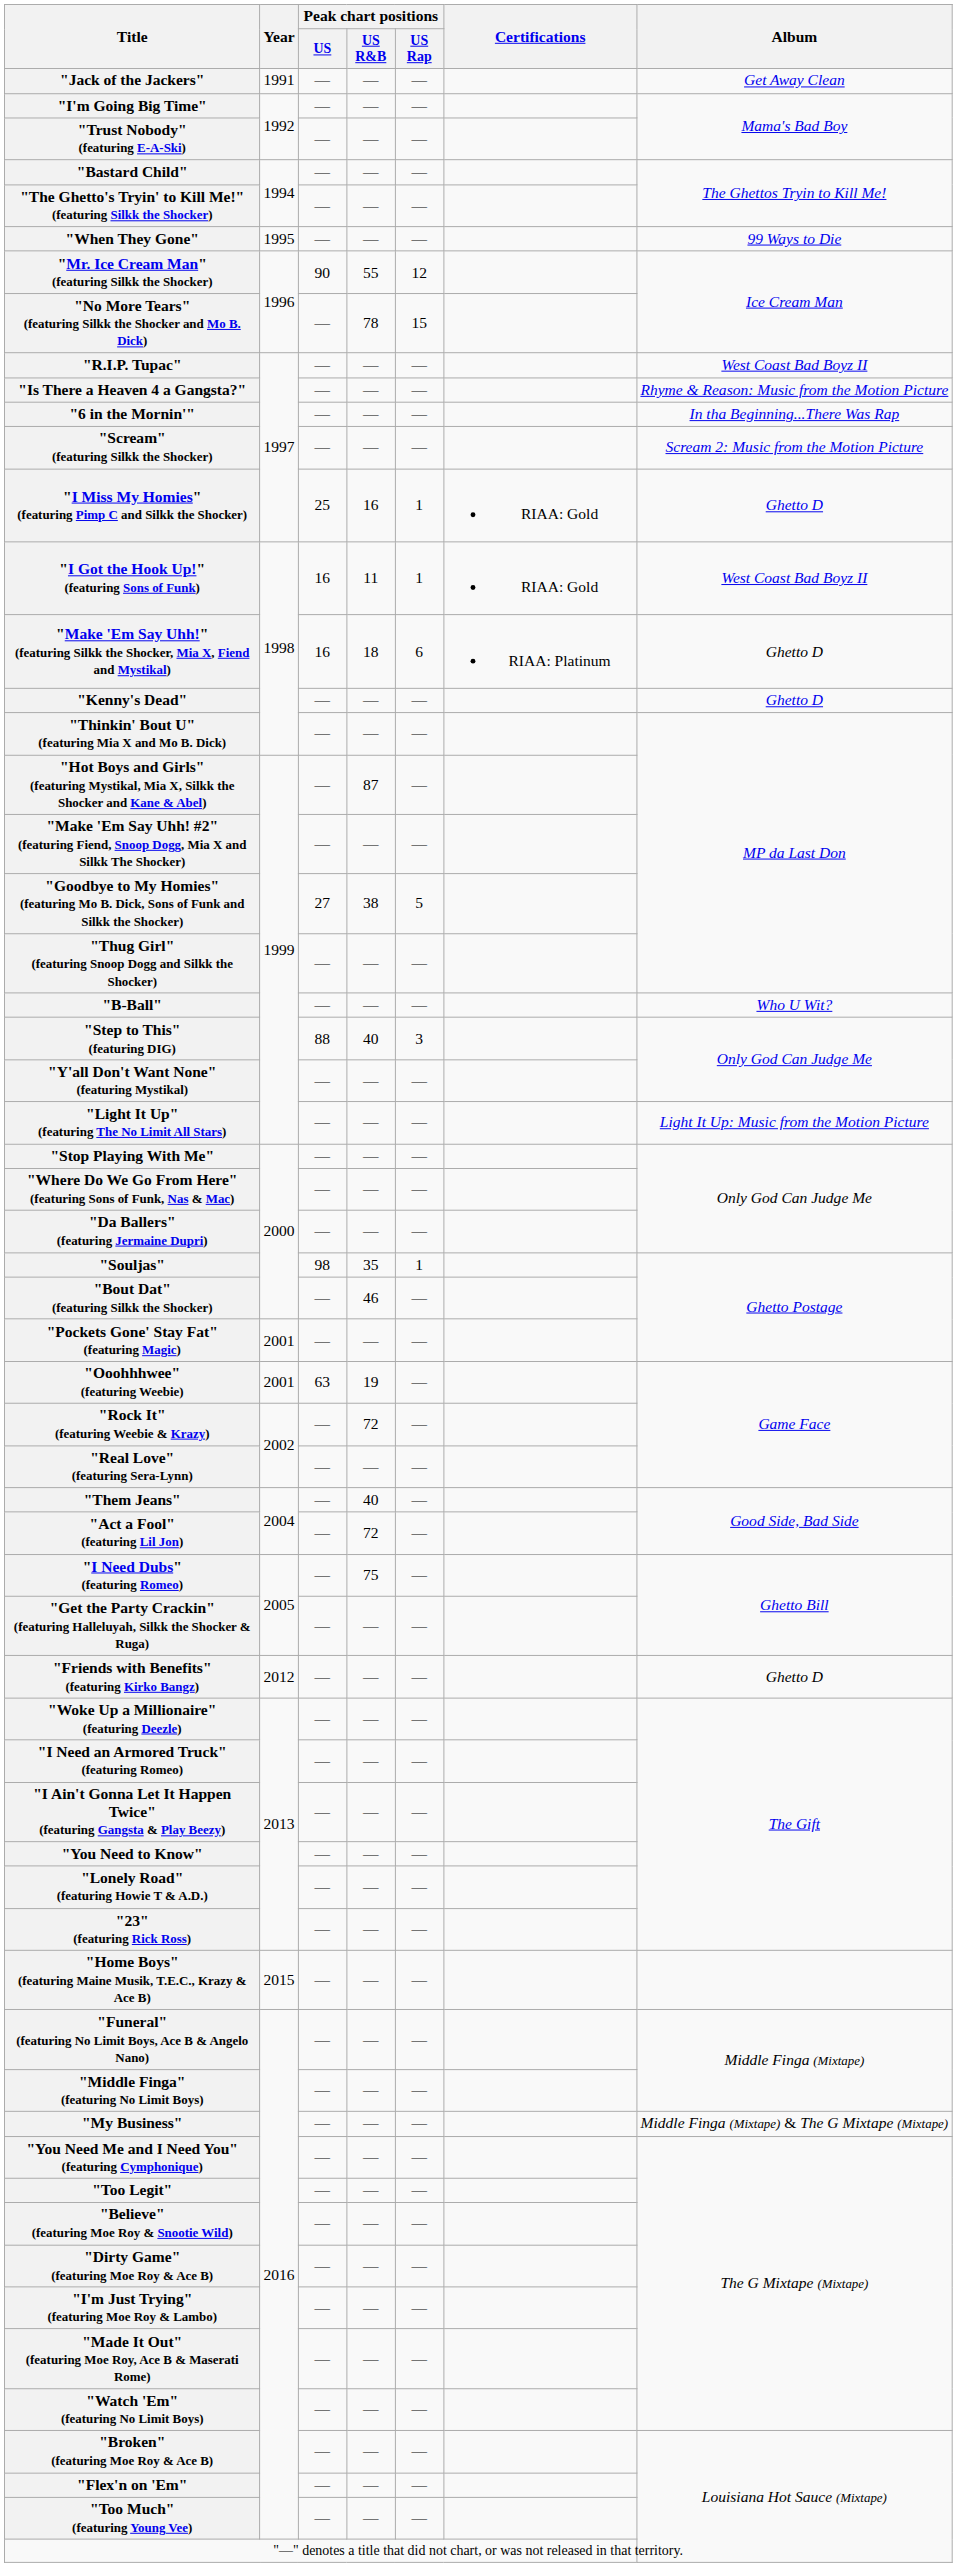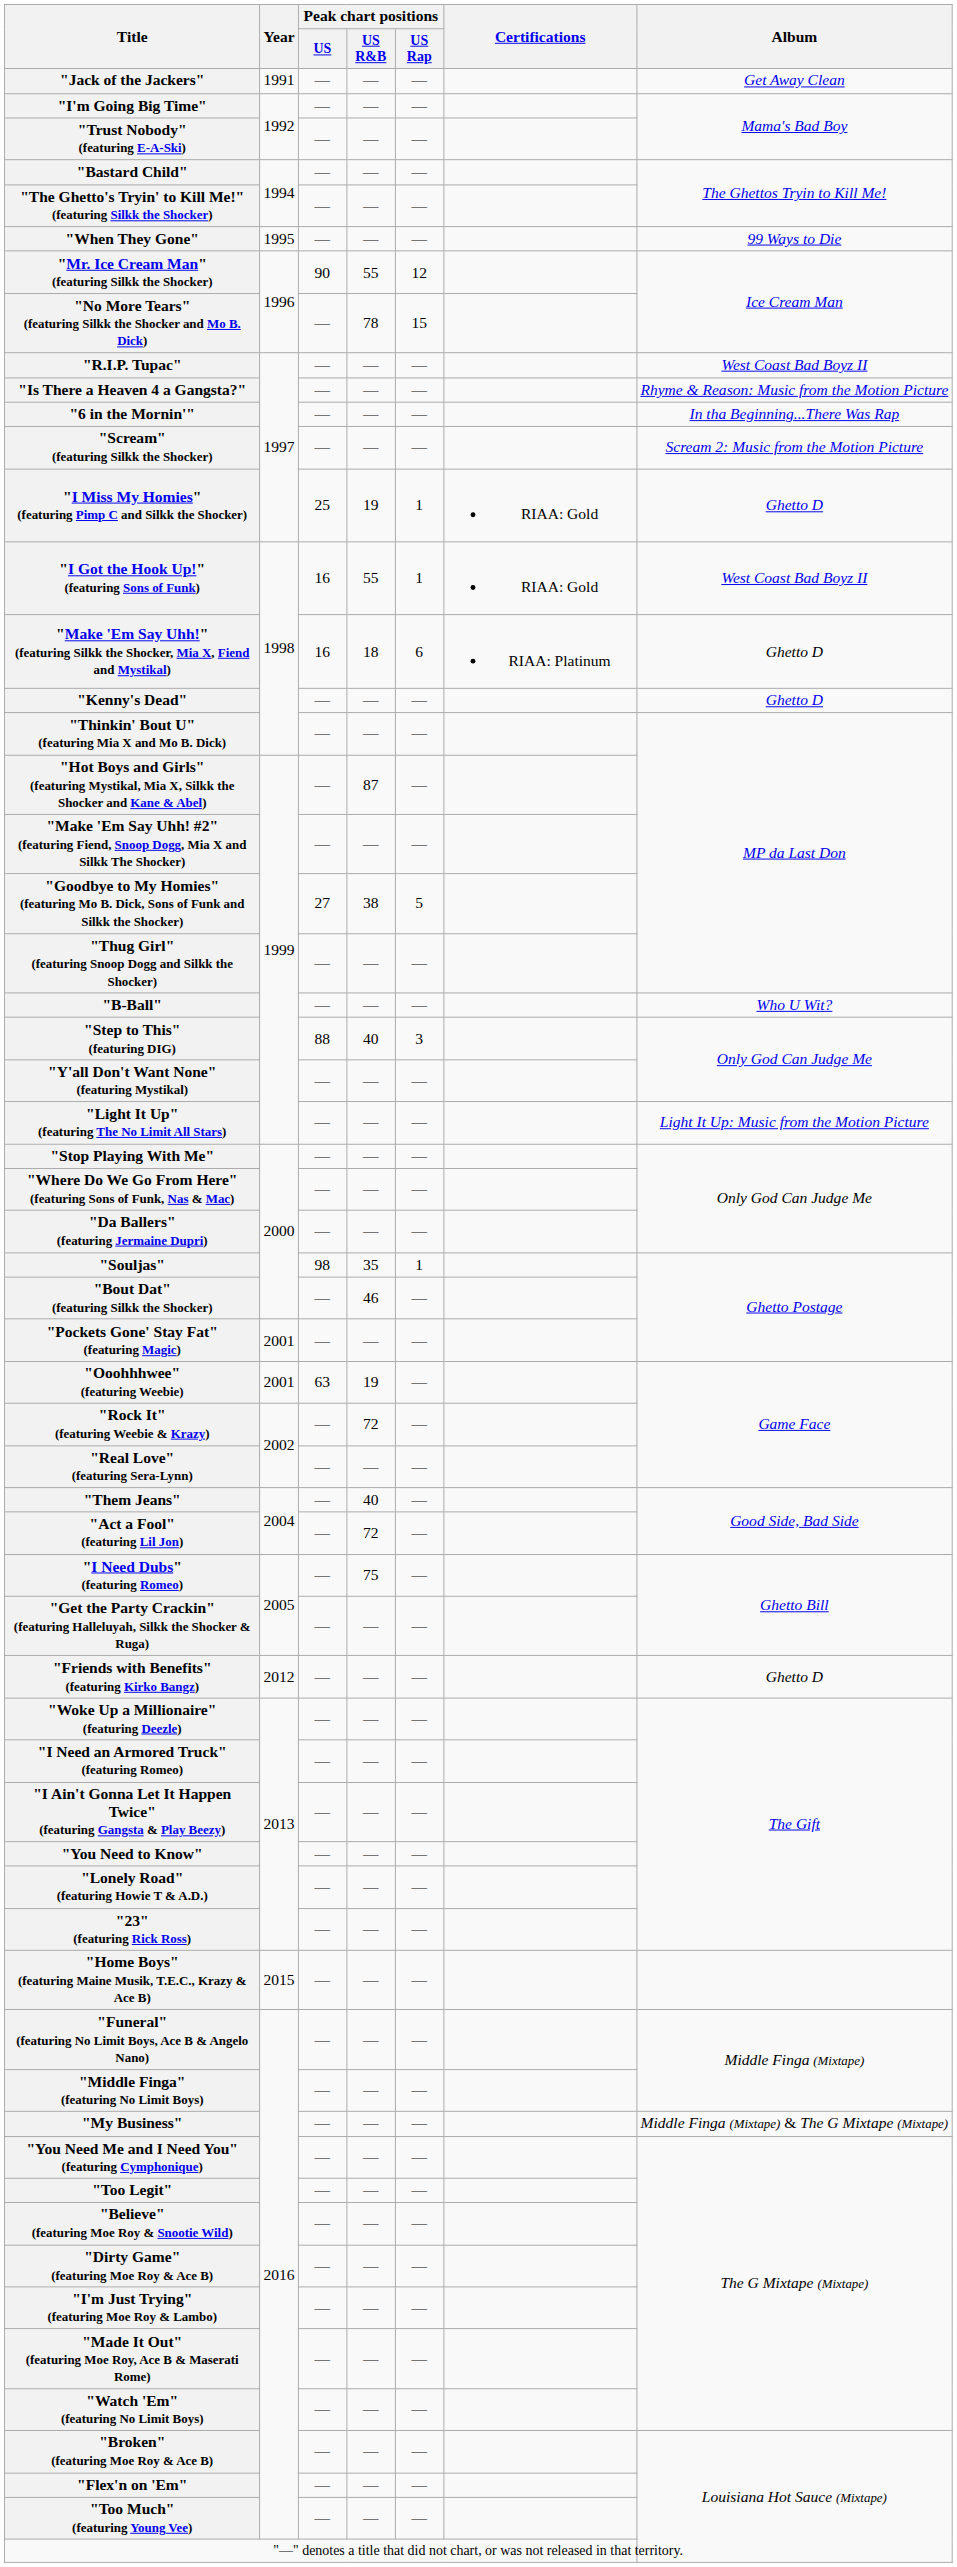 <table class="wikitable plainrowheaders" style="text-align:center;">
 <tr>
 <th scope="col" rowspan="2" style="width:16em;">Title</th>
 <th scope="col" rowspan="2">Year</th>
 <th scope="col" colspan="3">Peak chart positions</th>
 <th scope="col" rowspan="2" style="width:12em;"><a href='#'>Certifications</a></th>
 <th scope="col" rowspan="2">Album</th>
 </tr>
 <tr>
 <th style="width:3em; font-size:90%"><a href='#'>US</a></th>
 <th style="width:3em; font-size:90%"><a href='#'>US<br>R&B</a></th>
 <th style="width:3em; font-size:90%"><a href='#'>US<br>Rap</a></th>
 </tr>
 <tr>
 <th scope="row">"Jack of the Jackers"</th>
 <td>1991</td>
 <td>—</td>
 <td>—</td>
 <td>—</td>
 <td></td>
 <td><em><a href='#'>Get Away Clean</a></em></td>
 </tr>
 <tr>
 <th scope="row">"I'm Going Big Time"</th>
 <td rowspan="2">1992</td>
 <td>—</td>
 <td>—</td>
 <td>—</td>
 <td></td>
 <td rowspan="2"><em><a href='#'>Mama's Bad Boy</a></em></td>
 </tr>
 <tr>
 <th scope="row">"Trust Nobody"<br><small>(featuring <a href='#'>E-A-Ski</a>)</small></th>
 <td>—</td>
 <td>—</td>
 <td>—</td>
 <td></td>
 </tr>
 <tr>
 <th scope="row">"Bastard Child"</th>
 <td rowspan="2">1994</td>
 <td>—</td>
 <td>—</td>
 <td>—</td>
 <td></td>
 <td rowspan="2"><em><a href='#'>The Ghettos Tryin to Kill Me!</a></em></td>
 </tr>
 <tr>
 <th scope="row">"The Ghetto's Tryin' to Kill Me!"<br><small>(featuring <a href='#'>Silkk the Shocker</a>)</small></th>
 <td>—</td>
 <td>—</td>
 <td>—</td>
 <td></td>
 </tr>
 <tr>
 <th scope="row">"When They Gone"</th>
 <td>1995</td>
 <td>—</td>
 <td>—</td>
 <td>—</td>
 <td></td>
 <td><em><a href='#'>99 Ways to Die</a></em></td>
 </tr>
 <tr>
 <th scope="row">"<a href='#'>Mr. Ice Cream Man</a>"<br><small>(featuring Silkk the Shocker)</small></th>
 <td rowspan="2">1996</td>
 <td>90</td>
 <td>55</td>
 <td>12</td>
 <td></td>
 <td rowspan="2"><em><a href='#'>Ice Cream Man</a></em></td>
 </tr>
 <tr>
 <th scope="row">"No More Tears"<br><small>(featuring Silkk the Shocker and <a href='#'>Mo B. Dick</a>)</small></th>
 <td>—</td>
 <td>78</td>
 <td>15</td>
 <td></td>
 </tr>
 <tr>
 <th scope="row">"R.I.P. Tupac"</th>
 <td rowspan="5">1997</td>
 <td>—</td>
 <td>—</td>
 <td>—</td>
 <td></td>
 <td><em><a href='#'>West Coast Bad Boyz II</a></em></td>
 </tr>
 <tr>
 <th scope="row">"Is There a Heaven 4 a Gangsta?"</th>
 <td>—</td>
 <td>—</td>
 <td>—</td>
 <td></td>
 <td><em><a href='#'>Rhyme & Reason: Music from the Motion Picture</a></em></td>
 </tr>
 <tr>
 <th scope="row">"6 in the Mornin'"</th>
 <td>—</td>
 <td>—</td>
 <td>—</td>
 <td></td>
 <td><em><a href='#'>In tha Beginning...There Was Rap</a></em></td>
 </tr>
 <tr>
 <th scope="row">"Scream"<br><small>(featuring Silkk the Shocker)</small></th>
 <td>—</td>
 <td>—</td>
 <td>—</td>
 <td></td>
 <td><em><a href='#'>Scream 2: Music from the Motion Picture</a></em></td>
 </tr>
 <tr>
 <th scope="row">"<a href='#'>I Miss My Homies</a>"<br><small>(featuring <a href='#'>Pimp C</a> and Silkk the Shocker)</small></th>
 <td>25</td>
-<td>16</td>
+<td>19</td>
 <td>1</td>
 <td><br><ul><li>RIAA: Gold</li></ul></td>
 <td><em><a href='#'>Ghetto D</a></em></td>
 </tr>
 <tr>
 <th scope="row">"<a href='#'>I Got the Hook Up!</a>"<br><small>(featuring <a href='#'>Sons of Funk</a>)</small></th>
 <td rowspan="4">1998</td>
 <td>16</td>
-<td>11</td>
+<td>55</td>
 <td>1</td>
 <td><br><ul><li>RIAA: Gold</li></ul></td>
 <td><em><a href='#'>West Coast Bad Boyz II</a></em></td>
 </tr>
 <tr>
 <th scope="row">"<a href='#'>Make 'Em Say Uhh!</a>"<br><small>(featuring Silkk the Shocker, <a href='#'>Mia X</a>, <a href='#'>Fiend</a> and <a href='#'>Mystikal</a>)</small></th>
 <td>16</td>
 <td>18</td>
 <td>6</td>
 <td><br><ul><li>RIAA: Platinum</li></ul></td>
 <td><em>Ghetto D</em></td>
 </tr>
 <tr>
 <th scope="row">"Kenny's Dead"</th>
 <td>—</td>
 <td>—</td>
 <td>—</td>
 <td></td>
 <td><em><a href='#'>Ghetto D</a></em></td>
 </tr>
 <tr>
 <th scope="row">"Thinkin' Bout U"<br><small>(featuring Mia X and Mo B. Dick)</small></th>
 <td>—</td>
 <td>—</td>
 <td>—</td>
 <td></td>
 <td rowspan="5"><em><a href='#'>MP da Last Don</a></em></td>
 </tr>
 <tr>
 <th scope="row">"Hot Boys and Girls" <br><small>(featuring Mystikal, Mia X, Silkk the Shocker and <a href='#'>Kane & Abel</a>)</small></th>
 <td rowspan="8">1999</td>
 <td>—</td>
 <td>87</td>
 <td>—</td>
 <td></td>
 </tr>
 <tr>
 <th scope="row">"Make 'Em Say Uhh! #2"<br><small>(featuring Fiend, <a href='#'>Snoop Dogg</a>, Mia X and Silkk The Shocker)</small></th>
 <td>—</td>
 <td>—</td>
 <td>—</td>
 <td></td>
 </tr>
 <tr>
 <th scope="row">"Goodbye to My Homies"<br><small>(featuring Mo B. Dick, Sons of Funk and Silkk the Shocker)</small></th>
 <td>27</td>
 <td>38</td>
 <td>5</td>
 <td></td>
 </tr>
 <tr>
 <th scope="row">"Thug Girl"<br><small>(featuring Snoop Dogg and Silkk the Shocker)</small></th>
 <td>—</td>
 <td>—</td>
 <td>—</td>
 <td></td>
 </tr>
 <tr>
 <th scope="row">"B-Ball"</th>
 <td>—</td>
 <td>—</td>
 <td>—</td>
 <td></td>
 <td><em><a href='#'>Who U Wit?</a></em></td>
 </tr>
 <tr>
 <th scope="row">"Step to This"<br><small>(featuring DIG)</small></th>
 <td>88</td>
 <td>40</td>
 <td>3</td>
 <td></td>
 <td rowspan="2"><em><a href='#'>Only God Can Judge Me</a></em></td>
 </tr>
 <tr>
 <th scope="row">"Y'all Don't Want None"<br><small>(featuring Mystikal)</small></th>
 <td>—</td>
 <td>—</td>
 <td>—</td>
 <td></td>
 </tr>
 <tr>
 <th scope="row">"Light It Up"<br><small>(featuring <a href='#'>The No Limit All Stars</a>)</small></th>
 <td>—</td>
 <td>—</td>
 <td>—</td>
 <td></td>
 <td><em><a href='#'>Light It Up: Music from the Motion Picture</a></em></td>
 </tr>
 <tr>
 <th scope="row">"Stop Playing With Me"</th>
 <td rowspan="5">2000</td>
 <td>—</td>
 <td>—</td>
 <td>—</td>
 <td></td>
 <td rowspan="3"><em>Only God Can Judge Me</em></td>
 </tr>
 <tr>
 <th scope="row">"Where Do We Go From Here"<br><small>(featuring Sons of Funk, <a href='#'>Nas</a> & <a href='#'>Mac</a>)</small></th>
 <td>—</td>
 <td>—</td>
 <td>—</td>
 <td></td>
 </tr>
 <tr>
 <th scope="row">"Da Ballers"<br><small>(featuring <a href='#'>Jermaine Dupri</a>)</small></th>
 <td>—</td>
 <td>—</td>
 <td>—</td>
 <td></td>
 </tr>
 <tr>
 <th scope="row">"Souljas"</th>
 <td>98</td>
 <td>35</td>
 <td>1</td>
 <td></td>
 <td rowspan="3"><em><a href='#'>Ghetto Postage</a></em></td>
 </tr>
 <tr>
 <th scope="row">"Bout Dat"<br><small>(featuring Silkk the Shocker)</small></th>
 <td>—</td>
 <td>46</td>
 <td>—</td>
 <td></td>
 </tr>
 <tr>
 <th scope="row">"Pockets Gone' Stay Fat"<br><small>(featuring <a href='#'>Magic</a>)</small></th>
 <td>2001</td>
 <td>—</td>
 <td>—</td>
 <td>—</td>
 <td></td>
 </tr>
 <tr>
 <th scope="row">"Ooohhhwee"<br><small>(featuring Weebie)</small></th>
 <td>2001</td>
 <td>63</td>
 <td>19</td>
 <td>—</td>
 <td></td>
 <td rowspan="3"><em><a href='#'>Game Face</a></em></td>
 </tr>
 <tr>
 <th scope="row">"Rock It"<br><small>(featuring Weebie & <a href='#'>Krazy</a>)</small></th>
 <td rowspan="2">2002</td>
 <td>—</td>
 <td>72</td>
 <td>—</td>
 <td></td>
 </tr>
 <tr>
 <th scope="row">"Real Love"<br><small>(featuring Sera-Lynn)</small></th>
 <td>—</td>
 <td>—</td>
 <td>—</td>
 <td></td>
 </tr>
 <tr>
 <th scope="row">"Them Jeans"</th>
 <td rowspan="2">2004</td>
 <td>—</td>
 <td>40</td>
 <td>—</td>
 <td></td>
 <td rowspan="2"><em><a href='#'>Good Side, Bad Side</a></em></td>
 </tr>
 <tr>
 <th scope="row">"Act a Fool"<br><small>(featuring <a href='#'>Lil Jon</a>)</small></th>
 <td>—</td>
 <td>72</td>
 <td>—</td>
 <td></td>
 </tr>
 <tr>
 <th scope="row">"<a href='#'>I Need Dubs</a>"<br><small>(featuring <a href='#'>Romeo</a>)</small></th>
 <td rowspan="2">2005</td>
 <td>—</td>
 <td>75</td>
 <td>—</td>
 <td></td>
 <td rowspan="2"><em><a href='#'>Ghetto Bill</a></em></td>
 </tr>
 <tr>
 <th scope="row">"Get the Party Crackin"<br><small>(featuring Halleluyah, Silkk the Shocker & Ruga)</small></th>
 <td>—</td>
 <td>—</td>
 <td>—</td>
 <td></td>
 </tr>
 <tr>
 <th scope="row">"Friends with Benefits" <br><small>(featuring <a href='#'>Kirko Bangz</a>)</small></th>
 <td>2012</td>
 <td>—</td>
 <td>—</td>
 <td>—</td>
 <td></td>
 <td><em>Ghetto D</em></td>
 </tr>
 <tr>
 <th scope="row">"Woke Up a Millionaire"<br><small>(featuring <a href='#'>Deezle</a>)</small></th>
 <td rowspan="6">2013</td>
 <td>—</td>
 <td>—</td>
 <td>—</td>
 <td></td>
 <td rowspan="6"><em><a href='#'>The Gift</a></em></td>
 </tr>
 <tr>
 <th scope="row">"I Need an Armored Truck"<br><small>(featuring Romeo)</small></th>
 <td>—</td>
 <td>—</td>
 <td>—</td>
 <td></td>
 </tr>
 <tr>
 <th scope="row">"I Ain't Gonna Let It Happen Twice"<br><small>(featuring <a href='#'>Gangsta</a> & <a href='#'>Play Beezy</a>)</small></th>
 <td>—</td>
 <td>—</td>
 <td>—</td>
 <td></td>
 </tr>
 <tr>
 <th scope="row">"You Need to Know"</th>
 <td>—</td>
 <td>—</td>
 <td>—</td>
 <td></td>
 </tr>
 <tr>
 <th scope="row">"Lonely Road"<br><small>(featuring Howie T & A.D.)</small></th>
 <td>—</td>
 <td>—</td>
 <td>—</td>
 <td></td>
 </tr>
 <tr>
 <th scope="row">"23"<br><small>(featuring <a href='#'>Rick Ross</a>)</small></th>
 <td>—</td>
 <td>—</td>
 <td>—</td>
 <td></td>
 </tr>
 <tr>
 <th scope="row">"Home Boys"<br><small>(featuring Maine Musik, T.E.C., Krazy & Ace B)</small></th>
 <td rowspan="1">2015</td>
 <td>—</td>
 <td>—</td>
 <td>—</td>
 <td></td>
 <td></td>
 </tr>
 <tr>
 <th scope="row">"Funeral"<br><small>(featuring No Limit Boys, Ace B & Angelo Nano)</small></th>
 <td rowspan="13">2016</td>
 <td>—</td>
 <td>—</td>
 <td>—</td>
 <td></td>
 <td rowspan="2"><em>Middle Finga <small>(Mixtape)</small></em></td>
 </tr>
 <tr>
 <th scope="row">"Middle Finga"<br><small>(featuring No Limit Boys)</small></th>
 <td>—</td>
 <td>—</td>
 <td>—</td>
 <td></td>
 </tr>
 <tr>
 <th scope="row">"My Business"</th>
 <td>—</td>
 <td>—</td>
 <td>—</td>
 <td></td>
 <td><em>Middle Finga <small>(Mixtape)</small></em> & <em>The G Mixtape <small>(Mixtape)</small></em></td>
 </tr>
 <tr>
 <th scope="row">"You Need Me and I Need You"<br><small>(featuring <a href='#'>Cymphonique</a>)</small></th>
 <td>—</td>
 <td>—</td>
 <td>—</td>
 <td></td>
 <td rowspan="7"><em>The G Mixtape <small>(Mixtape)</small></em></td>
 </tr>
 <tr>
 <th scope="row">"Too Legit"</th>
 <td>—</td>
 <td>—</td>
 <td>—</td>
 <td></td>
 </tr>
 <tr>
 <th scope="row">"Believe"<br><small>(featuring Moe Roy & <a href='#'>Snootie Wild</a>)</small></th>
 <td>—</td>
 <td>—</td>
 <td>—</td>
 <td></td>
 </tr>
 <tr>
 <th scope="row">"Dirty Game"<br><small>(featuring Moe Roy & Ace B)</small></th>
 <td>—</td>
 <td>—</td>
 <td>—</td>
 <td></td>
 </tr>
 <tr>
 <th scope="row">"I'm Just Trying"<br><small>(featuring Moe Roy & Lambo)</small></th>
 <td>—</td>
 <td>—</td>
 <td>—</td>
 <td></td>
 </tr>
 <tr>
 <th scope="row">"Made It Out"<br><small>(featuring Moe Roy, Ace B & Maserati Rome)</small></th>
 <td>—</td>
 <td>—</td>
 <td>—</td>
 <td></td>
 </tr>
 <tr>
 <th scope="row">"Watch 'Em"<br><small>(featuring No Limit Boys)</small></th>
 <td>—</td>
 <td>—</td>
 <td>—</td>
 <td></td>
 </tr>
 <tr>
 <th scope="row">"Broken"<br><small>(featuring Moe Roy & Ace B)</small></th>
 <td>—</td>
 <td>—</td>
 <td>—</td>
 <td></td>
 <td rowspan="7"><em>Louisiana Hot Sauce <small>(Mixtape)</small></em></td>
 </tr>
 <tr>
 <th scope="row">"Flex'n on 'Em"</th>
 <td>—</td>
 <td>—</td>
 <td>—</td>
 <td></td>
 </tr>
 <tr>
 <th scope="row">"Too Much"<br><small>(featuring <a href='#'>Young Vee</a>)</small></th>
 <td>—</td>
 <td>—</td>
 <td>—</td>
 <td></td>
 </tr>
 <tr>
 <td colspan="7" style="font-size:90%">"—" denotes a title that did not chart, or was not released in that territory.</td>
 </tr>
 </table>
